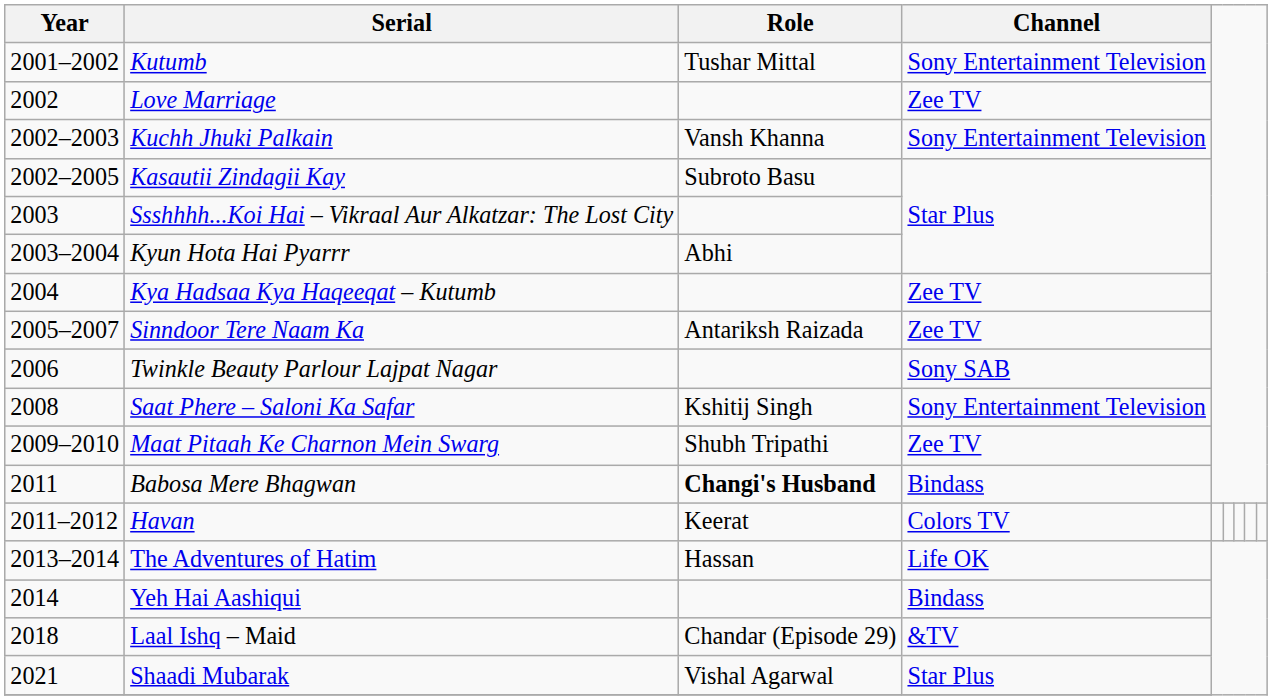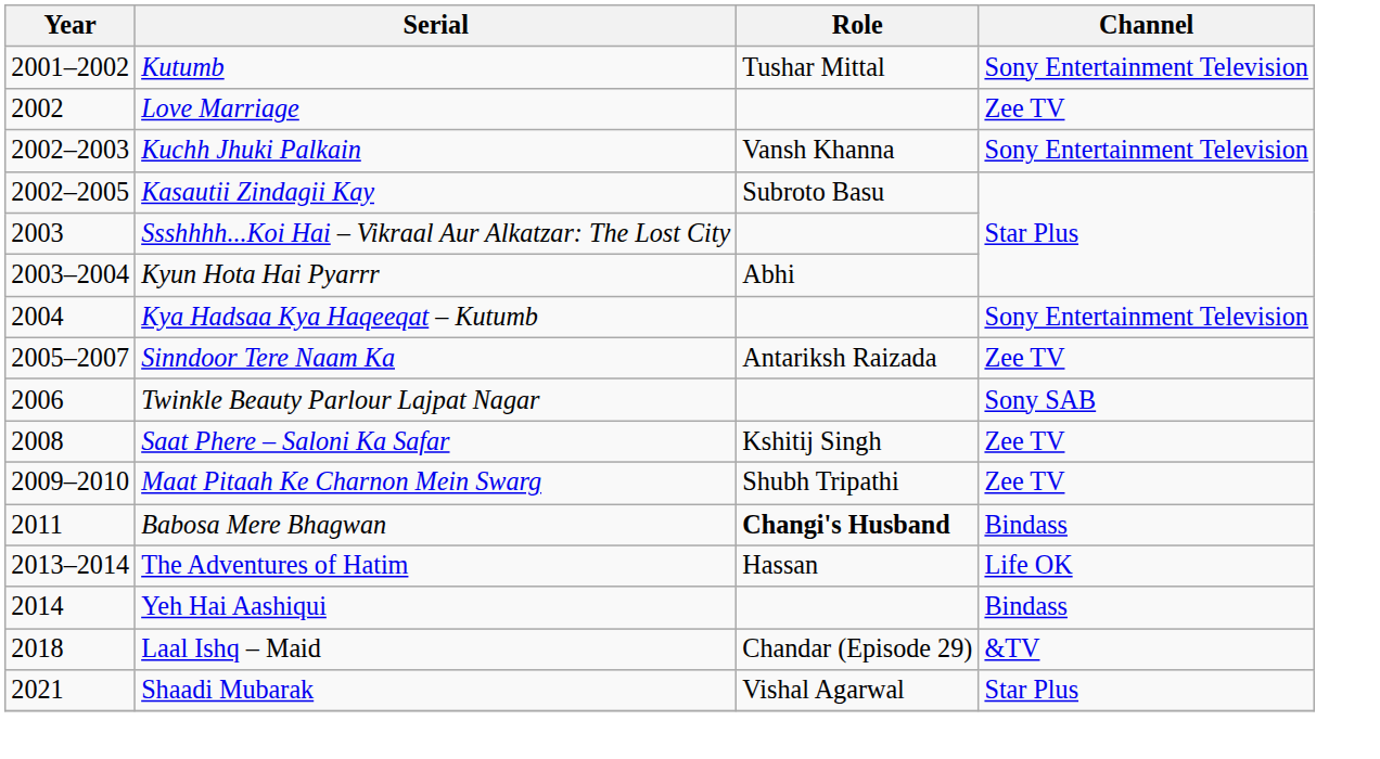 <table class="wikitable sortable">
 <tr>
 <th>Year</th>
 <th>Serial</th>
 <th>Role</th>
 <th>Channel</th>
 </tr>
 <tr>
 <td>2001–2002</td>
 <td><em><a href='#'>Kutumb</a></em></td>
 <td>Tushar Mittal</td>
 <td><a href='#'>Sony Entertainment Television</a></td>
 </tr>
 <tr>
 <td>2002</td>
 <td><em><a href='#'>Love Marriage</a></em></td>
 <td></td>
 <td><a href='#'>Zee TV</a></td>
 </tr>
 <tr>
 <td>2002–2003</td>
 <td><em><a href='#'>Kuchh Jhuki Palkain</a></em></td>
 <td>Vansh Khanna</td>
 <td><a href='#'>Sony Entertainment Television</a></td>
 </tr>
 <tr>
 <td>2002–2005</td>
 <td><em><a href='#'>Kasautii Zindagii Kay</a></em></td>
 <td>Subroto Basu</td>
 <td rowspan = "3"><a href='#'>Star Plus</a></td>
 </tr>
 <tr>
 <td>2003</td>
 <td><em><a href='#'>Ssshhhh...Koi Hai</a></em> – <em>Vikraal Aur Alkatzar: The Lost City</em></td>
 <td></td>
 </tr>
 <tr>
 <td>2003–2004</td>
 <td><em>Kyun Hota Hai Pyarrr</em></td>
 <td>Abhi</td>
 </tr>
 <tr>
 <td>2004</td>
 <td><em><a href='#'>Kya Hadsaa Kya Haqeeqat</a></em> – <em>Kutumb</em></td>
 <td></td>
-<td><a href='#'>Zee TV</a></td>
+<td><a href='#'>Sony Entertainment Television</a></td>
 </tr>
 <tr>
 <td>2005–2007</td>
 <td><em><a href='#'>Sinndoor Tere Naam Ka</a></em></td>
 <td>Antariksh Raizada</td>
 <td><a href='#'>Zee TV</a></td>
 </tr>
 <tr>
 <td>2006</td>
 <td><em>Twinkle Beauty Parlour Lajpat Nagar</em></td>
 <td></td>
 <td><a href='#'>Sony SAB</a></td>
 </tr>
 <tr>
 <td>2008</td>
 <td><em><a href='#'>Saat Phere – Saloni Ka Safar</a></em></td>
 <td>Kshitij Singh</td>
-<td><a href='#'>Sony Entertainment Television</a></td>
+<td><a href='#'>Zee TV</a></td>
 </tr>
 <tr>
 <td>2009–2010</td>
 <td><em><a href='#'>Maat Pitaah Ke Charnon Mein Swarg</a></em></td>
 <td>Shubh Tripathi</td>
 <td><a href='#'>Zee TV</a></td>
 </tr>
 <tr>
 <td>2011</td>
 <td><em>Babosa Mere Bhagwan</em></td>
 <td><strong>Changi's Husband</strong></td>
 <td><a href='#'>Bindass</a></td>
-</tr>
-<tr>
-<td>2011–2012</td>
-<td><em><a href='#'>Havan</a></td>
-<td>Keerat</td>
-<td><a href='#'>Colors TV</a></td>
-<td></td>
-<td></td>
-<td></td>
-<td></td>
-<td></td>
 </tr>
 <tr>
 <td>2013–2014</td>
 <td></em><a href='#'>The Adventures of Hatim</a><em></td>
 <td>Hassan</td>
 <td><a href='#'>Life OK</a></td>
 </tr>
 <tr>
 <td>2014</td>
 <td></em><a href='#'>Yeh Hai Aashiqui</a><em></td>
 <td></td>
 <td><a href='#'>Bindass</a></td>
 </tr>
 <tr>
 <td>2018</td>
 <td></em><a href='#'>Laal Ishq</a><em> – </em>Maid<em></td>
 <td>Chandar (Episode 29)</td>
 <td><a href='#'>&TV</a></td>
 </tr>
 <tr>
 <td>2021</td>
 <td></em><a href='#'>Shaadi Mubarak</a><em></td>
 <td>Vishal Agarwal</td>
 <td><a href='#'>Star Plus</a></td>
 </tr>
 <tr>
 </tr>
 </table>
